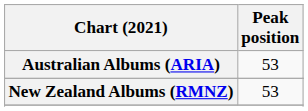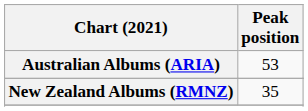 <table class="wikitable sortable plainrowheaders" style="text-align:center">
 <tr>
 <th scope="col">Chart (2021)</th>
 <th scope="col">Peak<br>position</th>
 </tr>
 <tr>
 <th scope="row">Australian Albums (<a href='#'>ARIA</a>)</th>
 <td>53</td>
 </tr>
 <tr>
 </tr>
 <tr>
 </tr>
 <tr>
 </tr>
 <tr>
 </tr>
 <tr>
 </tr>
 <tr>
 <th scope="row">New Zealand Albums (<a href='#'>RMNZ</a>)</th>
-<td>53</td>
+<td>35</td>
 </tr>
 <tr>
 </tr>
 <tr>
 </tr>
 <tr>
 </tr>
 <tr>
 </tr>
 <tr>
 </tr>
 <tr>
 </tr>
 </table>
